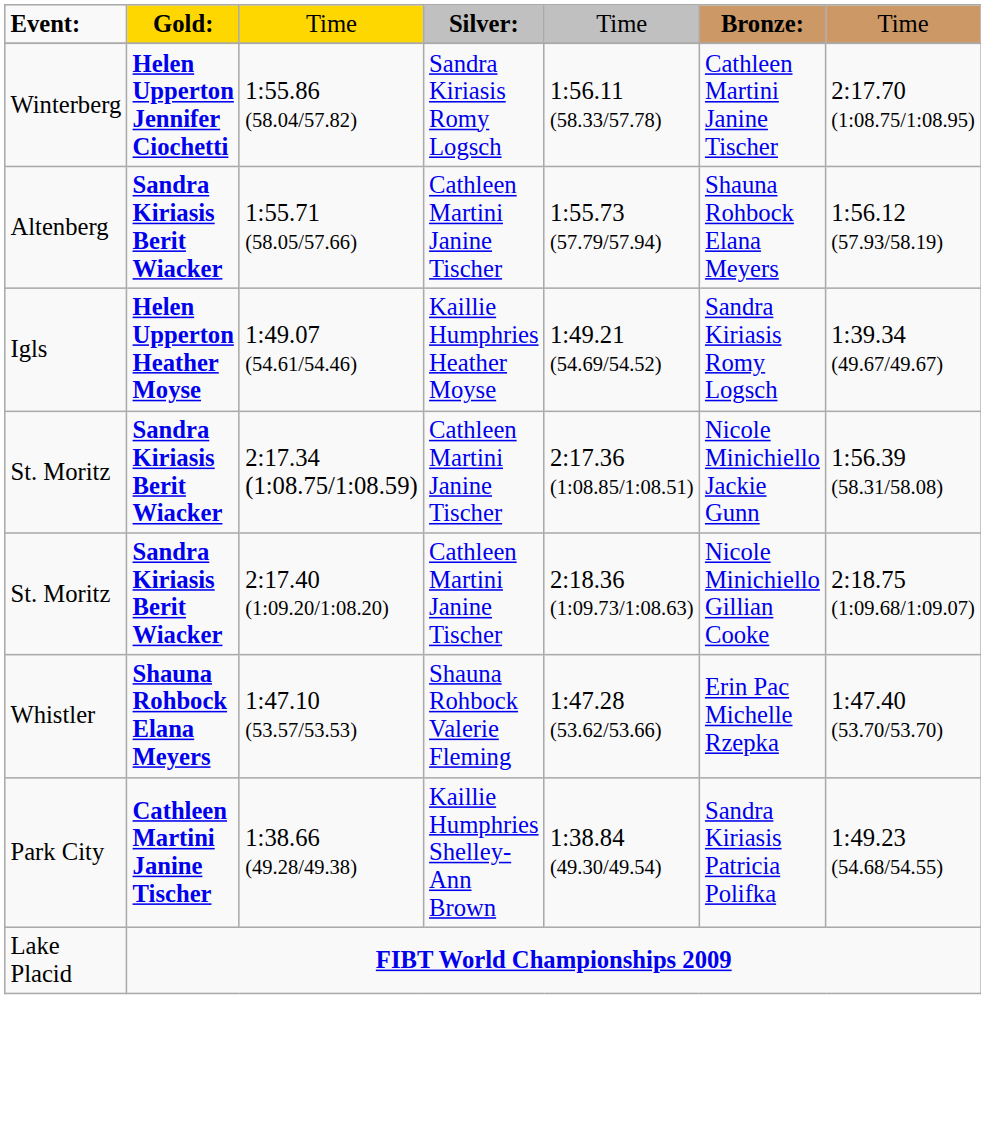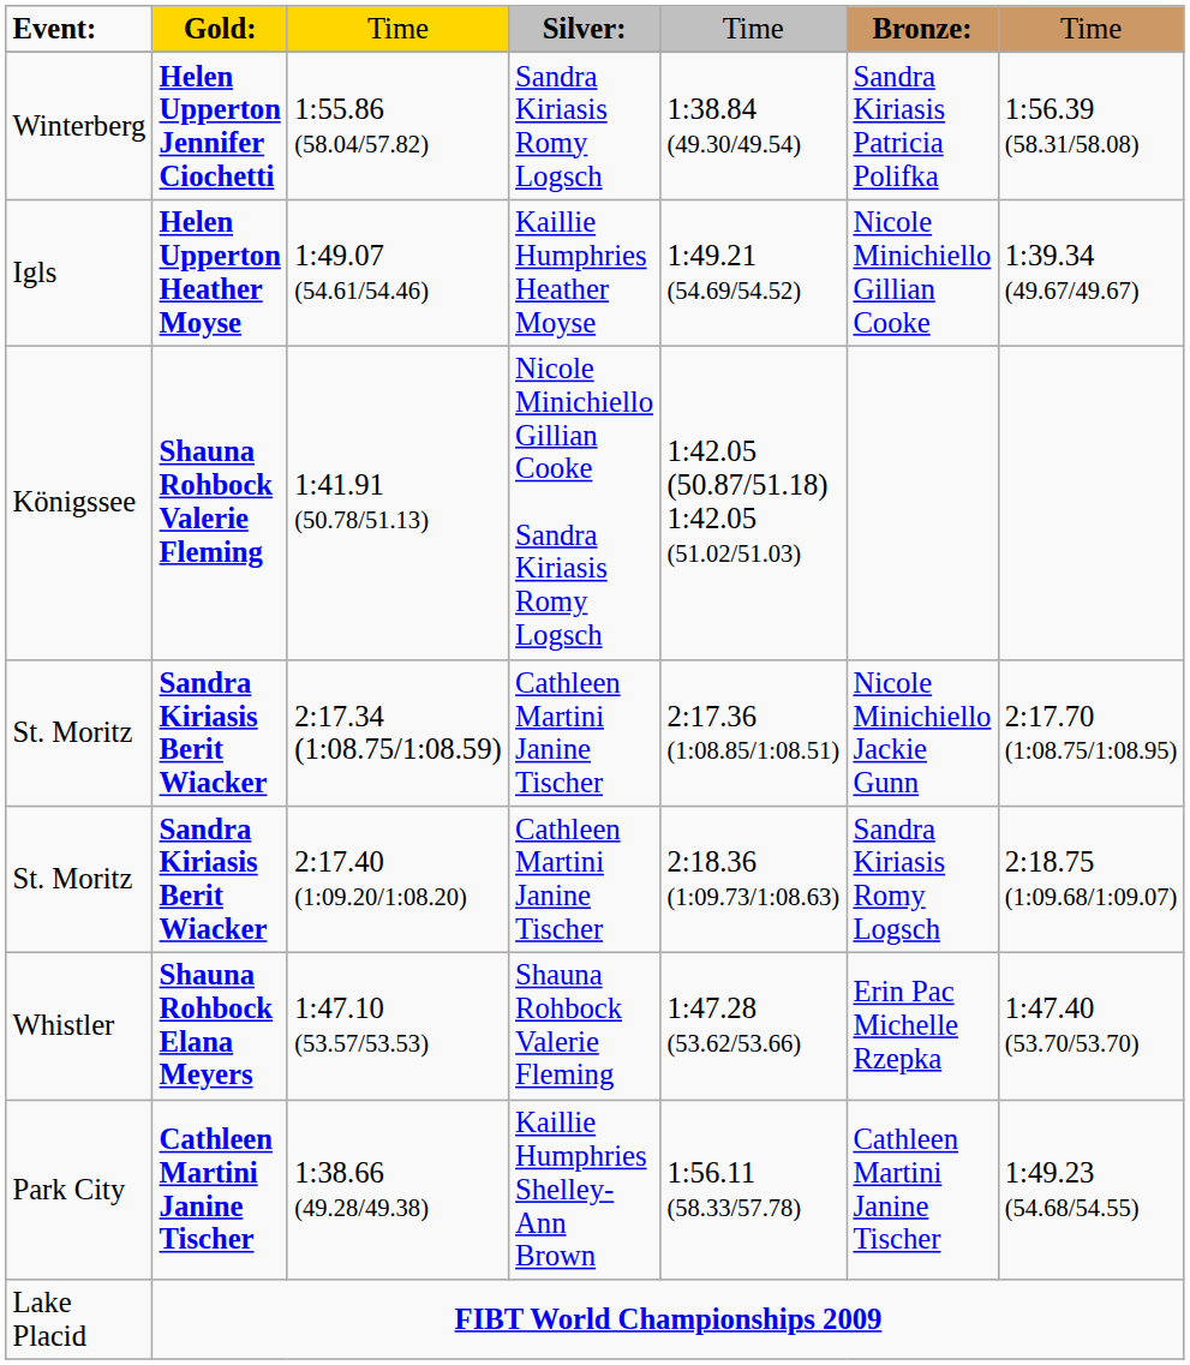 <table class="wikitable" width=85%>
 <tr>
 <td><strong>Event:</strong></td>
 <td style="text-align:center;background-color:gold;"><strong>Gold:</strong></td>
 <td style="text-align:center;background-color:gold;">Time</td>
 <td style="text-align:center;background-color:silver;"><strong>Silver:</strong></td>
 <td style="text-align:center;background-color:silver;">Time</td>
 <td style="text-align:center;background-color:#CC9966;"><strong>Bronze:</strong></td>
 <td style="text-align:center;background-color:#CC9966;">Time</td>
 </tr>
 <tr bgcolor="#cccccc">
 </tr>
 <tr>
 <td>Winterberg</td>
 <td><strong><a href='#'>Helen Upperton</a><br><a href='#'>Jennifer Ciochetti</a><br><small></small></strong></td>
 <td>1:55.86<br><small>(58.04/57.82)</small></td>
 <td><a href='#'>Sandra Kiriasis</a><br><a href='#'>Romy Logsch</a><br><small></small></td>
-<td>1:56.11<br><small>(58.33/57.78)</small></td>
-<td><a href='#'>Cathleen Martini</a><br><a href='#'>Janine Tischer</a><br><small></small></td>
-<td>2:17.70<br><small>(1:08.75/1:08.95)</small></td>
-</tr>
-<tr>
-<td>Altenberg</td>
-<td><strong><a href='#'>Sandra Kiriasis</a><br><a href='#'>Berit Wiacker</a><br><small></small></strong></td>
-<td>1:55.71<br><small>(58.05/57.66)</small></td>
-<td><a href='#'>Cathleen Martini</a><br><a href='#'>Janine Tischer</a><br><small></small></td>
-<td>1:55.73<br><small>(57.79/57.94)</small></td>
-<td><a href='#'>Shauna Rohbock</a><br><a href='#'>Elana Meyers</a><br><small></small></td>
-<td>1:56.12<br><small>(57.93/58.19)</small></td>
+<td>1:38.84<br><small>(49.30/49.54)</small></td>
+<td><a href='#'>Sandra Kiriasis</a><br><a href='#'>Patricia Polifka</a><br><small></small></td>
+<td>1:56.39<br><small>(58.31/58.08)</small></td>
 </tr>
 <tr>
 <td>Igls</td>
 <td><strong><a href='#'>Helen Upperton</a><br><a href='#'>Heather Moyse</a><br><small></small></strong></td>
 <td>1:49.07<br><small>(54.61/54.46)</small></td>
 <td><a href='#'>Kaillie Humphries</a><br><a href='#'>Heather Moyse</a><br><small></small></td>
 <td>1:49.21<br><small>(54.69/54.52) </small></td>
-<td><a href='#'>Sandra Kiriasis</a><br><a href='#'>Romy Logsch</a><br><small></small></td>
+<td><a href='#'>Nicole Minichiello</a><br><a href='#'>Gillian Cooke</a><br><small></small></td>
 <td>1:39.34<br><small>(49.67/49.67)</small></td>
+</tr>
+<tr>
+<td>Königssee</td>
+<td><strong><a href='#'>Shauna Rohbock</a><br><a href='#'>Valerie Fleming</a><br><small></small></strong></td>
+<td>1:41.91<br><small>(50.78/51.13)</small></td>
+<td><a href='#'>Nicole Minichiello</a><br><a href='#'>Gillian Cooke</a><br><small></small><br><a href='#'>Sandra Kiriasis</a><br><a href='#'>Romy Logsch</a><br><small></small></td>
+<td>1:42.05<br>(50.87/51.18)<br>1:42.05<br><small>(51.02/51.03)</small></td>
+<td><br></td>
+<td></td>
 </tr>
 <tr>
 <td>St. Moritz</td>
 <td><strong><a href='#'>Sandra Kiriasis</a><br><a href='#'>Berit Wiacker</a><br><small></small></strong></td>
 <td>2:17.34 <br>(1:08.75/1:08.59)</td>
 <td><a href='#'>Cathleen Martini</a><br><a href='#'>Janine Tischer</a><br><small></small></td>
 <td>2:17.36<br><small>(1:08.85/1:08.51)</small></td>
 <td><a href='#'>Nicole Minichiello</a><br><a href='#'>Jackie Gunn</a><br><small></small></td>
-<td>1:56.39<br><small>(58.31/58.08)</small></td>
+<td>2:17.70<br><small>(1:08.75/1:08.95)</small></td>
 </tr>
 <tr>
 <td>St. Moritz</td>
 <td><strong><a href='#'>Sandra Kiriasis</a><br><a href='#'>Berit Wiacker</a><br><small></small></strong></td>
 <td>2:17.40 <br><small>(1:09.20/1:08.20)</small></td>
 <td><a href='#'>Cathleen Martini</a><br><a href='#'>Janine Tischer</a><br><small></small></td>
 <td>2:18.36<br><small>(1:09.73/1:08.63)</small></td>
-<td><a href='#'>Nicole Minichiello</a><br><a href='#'>Gillian Cooke</a><br><small></small></td>
+<td><a href='#'>Sandra Kiriasis</a><br><a href='#'>Romy Logsch</a><br><small></small></td>
 <td>2:18.75<br><small>(1:09.68/1:09.07)</small></td>
 </tr>
 <tr>
 <td>Whistler</td>
 <td><strong><a href='#'>Shauna Rohbock</a><br><a href='#'>Elana Meyers</a><br><small></small></strong></td>
 <td>1:47.10 <br><small>(53.57/53.53)</small></td>
 <td><a href='#'>Shauna Rohbock</a><br><a href='#'>Valerie Fleming</a><br><small></small></td>
 <td>1:47.28<br><small>(53.62/53.66)</small></td>
 <td><a href='#'>Erin Pac</a><br><a href='#'>Michelle Rzepka</a><br><small></small></td>
 <td>1:47.40<br><small>(53.70/53.70)</small></td>
 </tr>
 <tr>
 <td>Park City</td>
 <td><strong><a href='#'>Cathleen Martini</a><br><a href='#'>Janine Tischer</a><br><small></small></strong></td>
 <td>1:38.66<br><small>(49.28/49.38)</small></td>
 <td><a href='#'>Kaillie Humphries</a><br><a href='#'>Shelley-Ann Brown</a><br><small></small></td>
-<td>1:38.84<br><small>(49.30/49.54)</small></td>
-<td><a href='#'>Sandra Kiriasis</a><br><a href='#'>Patricia Polifka</a><br><small></small></td>
+<td>1:56.11<br><small>(58.33/57.78)</small></td>
+<td><a href='#'>Cathleen Martini</a><br><a href='#'>Janine Tischer</a><br><small></small></td>
 <td>1:49.23<br><small>(54.68/54.55)</small></td>
 </tr>
 <tr>
 <td>Lake Placid</td>
 <td colspan=6 align=center><strong><a href='#'>FIBT World Championships 2009</a></strong></td>
 </tr>
 </table>
